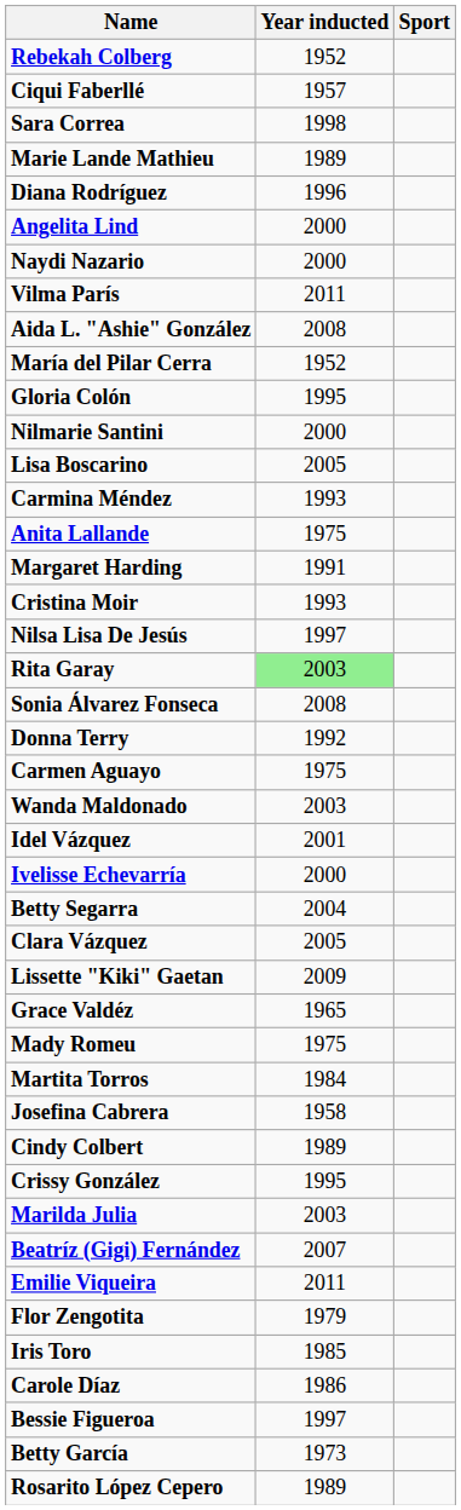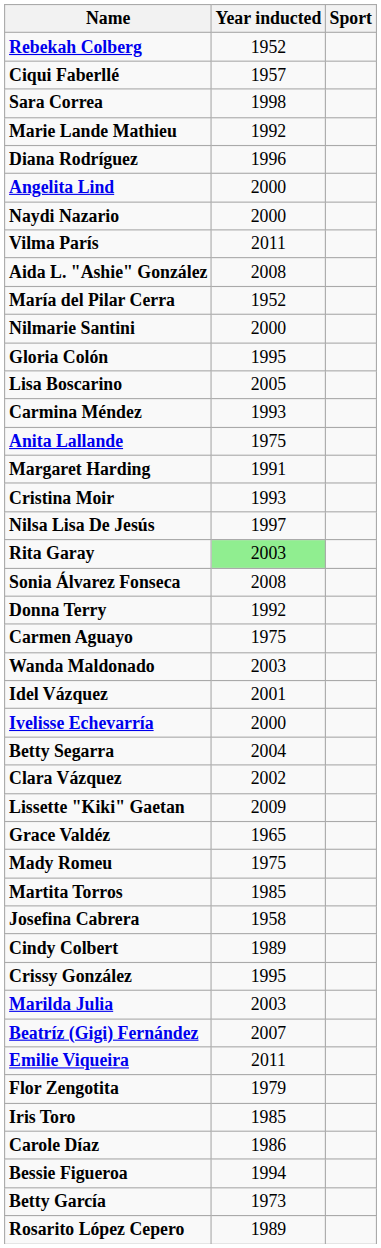 <table class="wikitable"  style="margin: auto">
 <tr>
 <th>Name</th>
 <th>Year inducted</th>
 <th>Sport</th>
 </tr>
 <tr>
 <td><strong><a href='#'>Rebekah Colberg</a></strong></td>
 <td style="text-align:center;">1952</td>
 <td></td>
 </tr>
 <tr>
 <td><strong>Ciqui Faberllé</strong></td>
 <td style="text-align:center;">1957</td>
 <td></td>
 </tr>
 <tr>
 <td><strong>Sara Correa</strong></td>
 <td style="text-align:center;">1998</td>
 <td></td>
 </tr>
 <tr>
 <td><strong>Marie Lande Mathieu</strong></td>
-<td style="text-align:center;">1989</td>
+<td style="text-align:center;">1992</td>
 <td></td>
 </tr>
 <tr>
 <td><strong>Diana Rodríguez</strong></td>
 <td style="text-align:center;">1996</td>
 <td></td>
 </tr>
 <tr>
 <td><strong><a href='#'>Angelita Lind</a></strong></td>
 <td style="text-align:center;">2000</td>
 <td></td>
 </tr>
 <tr>
 <td><strong>Naydi Nazario</strong></td>
 <td style="text-align:center;">2000</td>
 <td></td>
 </tr>
 <tr>
 <td><strong>Vilma París</strong></td>
 <td style="text-align:center;">2011</td>
 <td></td>
 </tr>
 <tr>
 <td><strong>Aida L. "Ashie" González</strong></td>
 <td style="text-align:center;">2008</td>
 <td></td>
 </tr>
 <tr>
 <td><strong>María del Pilar Cerra </strong></td>
 <td style="text-align:center;">1952</td>
 <td></td>
 </tr>
 <tr>
-<td><strong>Gloria Colón </strong></td>
-<td style="text-align:center;">1995</td>
+<td><strong>Nilmarie Santini</strong></td>
+<td style="text-align:center;">2000</td>
 <td></td>
 </tr>
 <tr>
-<td><strong>Nilmarie Santini</strong></td>
-<td style="text-align:center;">2000</td>
+<td><strong>Gloria Colón </strong></td>
+<td style="text-align:center;">1995</td>
 <td></td>
 </tr>
 <tr>
 <td><strong>Lisa Boscarino</strong></td>
 <td style="text-align:center;">2005</td>
 <td></td>
 </tr>
 <tr>
 <td><strong>Carmina Méndez</strong></td>
 <td style="text-align:center;">1993</td>
 <td></td>
 </tr>
 <tr>
 <td><strong><a href='#'>Anita Lallande</a></strong></td>
 <td style="text-align:center;">1975</td>
 <td></td>
 </tr>
 <tr>
 <td><strong>Margaret Harding</strong></td>
 <td style="text-align:center;">1991</td>
 <td></td>
 </tr>
 <tr>
 <td><strong>Cristina Moir</strong></td>
 <td style="text-align:center;">1993</td>
 <td></td>
 </tr>
 <tr>
 <td><strong>Nilsa Lisa De Jesús</strong></td>
 <td style="text-align:center;">1997</td>
 <td></td>
 </tr>
 <tr>
 <td><strong>Rita Garay</strong></td>
 <td style="background: lightgreen; text-align:center;">2003</td>
 <td></td>
 </tr>
 <tr>
 <td><strong>Sonia Álvarez Fonseca</strong></td>
 <td style="text-align:center;">2008</td>
 <td></td>
 </tr>
 <tr>
 <td><strong>Donna Terry</strong></td>
 <td style="text-align:center;">1992</td>
 <td></td>
 </tr>
 <tr>
 <td><strong>Carmen Aguayo </strong></td>
 <td style="text-align:center;">1975</td>
 <td></td>
 </tr>
 <tr>
 <td><strong>Wanda Maldonado</strong></td>
 <td style="text-align:center;">2003</td>
 <td></td>
 </tr>
 <tr>
 <td><strong>Idel Vázquez</strong></td>
 <td style="text-align:center;">2001</td>
 <td></td>
 </tr>
 <tr>
 <td><strong><a href='#'>Ivelisse Echevarría</a></strong></td>
 <td style="text-align:center;">2000</td>
 <td></td>
 </tr>
 <tr>
 <td><strong>Betty Segarra </strong></td>
 <td style="text-align:center;">2004</td>
 <td></td>
 </tr>
 <tr>
 <td><strong>Clara Vázquez</strong></td>
-<td style="text-align:center;">2005</td>
+<td style="text-align:center;">2002</td>
 <td></td>
 </tr>
 <tr>
 <td><strong>Lissette "Kiki" Gaetan</strong></td>
 <td style="text-align:center;">2009</td>
 <td></td>
 </tr>
 <tr>
 <td><strong>Grace Valdéz </strong></td>
 <td style="text-align:center;">1965</td>
 <td></td>
 </tr>
 <tr>
 <td><strong>Mady Romeu</strong></td>
 <td style="text-align:center;">1975</td>
 <td></td>
 </tr>
 <tr>
 <td><strong>Martita Torros</strong></td>
-<td style="text-align:center;">1984</td>
+<td style="text-align:center;">1985</td>
 <td></td>
 </tr>
 <tr>
 <td><strong>Josefina Cabrera</strong></td>
 <td style="text-align:center;">1958</td>
 <td></td>
 </tr>
 <tr>
 <td><strong>Cindy Colbert</strong></td>
 <td style="text-align:center;">1989</td>
 <td></td>
 </tr>
 <tr>
 <td><strong>Crissy González</strong></td>
 <td style="text-align:center;">1995</td>
 <td></td>
 </tr>
 <tr>
 <td><strong><a href='#'>Marilda Julia</a></strong></td>
 <td style="text-align:center;">2003</td>
 <td></td>
 </tr>
 <tr>
 <td><strong><a href='#'>Beatríz (Gigi) Fernández</a></strong></td>
 <td style="text-align:center;">2007</td>
 <td></td>
 </tr>
 <tr>
 <td><strong><a href='#'>Emilie Viqueira</a></strong></td>
 <td style="text-align:center;">2011</td>
 <td></td>
 </tr>
 <tr>
 <td><strong>Flor Zengotita</strong></td>
 <td style="text-align:center;">1979</td>
 <td></td>
 </tr>
 <tr>
 <td><strong>Iris Toro</strong></td>
 <td style="text-align:center;">1985</td>
 <td></td>
 </tr>
 <tr>
 <td><strong>Carole Díaz</strong></td>
 <td style="text-align:center;">1986</td>
 <td></td>
 </tr>
 <tr>
 <td><strong>Bessie Figueroa</strong></td>
-<td style="text-align:center;">1997</td>
+<td style="text-align:center;">1994</td>
 <td></td>
 </tr>
 <tr>
 <td><strong>Betty García</strong></td>
 <td style="text-align:center;">1973</td>
 <td></td>
 </tr>
 <tr>
 <td><strong>Rosarito López Cepero</strong></td>
 <td style="text-align:center;">1989</td>
 <td></td>
 </tr>
 <tr>
 </tr>
 </table>
